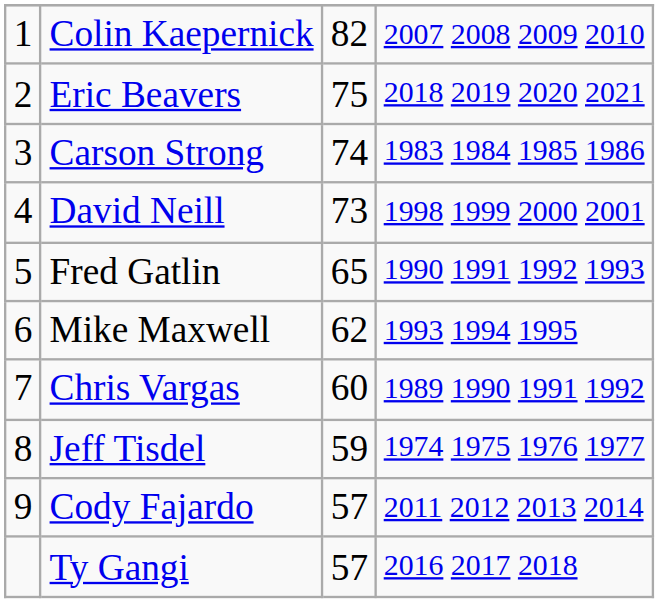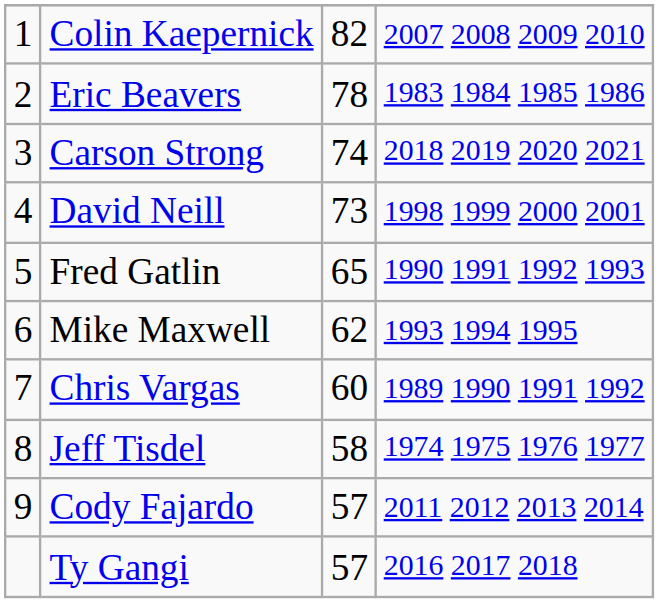 <table class="wikitable">
 <tr>
 </tr>
 <tr>
 <td>1</td>
 <td><a href='#'>Colin Kaepernick</a></td>
 <td>82</td>
 <td style="font-size:80%;"><a href='#'>2007</a> <a href='#'>2008</a> <a href='#'>2009</a> <a href='#'>2010</a></td>
 </tr>
 <tr>
 <td>2</td>
 <td><a href='#'>Eric Beavers</a></td>
-<td>75</td>
-<td style="font-size:80%;"><a href='#'>2018</a> <a href='#'>2019</a> <a href='#'>2020</a> <a href='#'>2021</a></td>
+<td>78</td>
+<td style="font-size:80%;"><a href='#'>1983</a> <a href='#'>1984</a> <a href='#'>1985</a> <a href='#'>1986</a></td>
 </tr>
 <tr>
 <td>3</td>
 <td><a href='#'>Carson Strong</a></td>
 <td>74</td>
-<td style="font-size:80%;"><a href='#'>1983</a> <a href='#'>1984</a> <a href='#'>1985</a> <a href='#'>1986</a></td>
+<td style="font-size:80%;"><a href='#'>2018</a> <a href='#'>2019</a> <a href='#'>2020</a> <a href='#'>2021</a></td>
 </tr>
 <tr>
 <td>4</td>
 <td><a href='#'>David Neill</a></td>
 <td>73</td>
 <td style="font-size:80%;"><a href='#'>1998</a> <a href='#'>1999</a> <a href='#'>2000</a> <a href='#'>2001</a></td>
 </tr>
 <tr>
 <td>5</td>
 <td>Fred Gatlin</td>
 <td>65</td>
 <td style="font-size:80%;"><a href='#'>1990</a> <a href='#'>1991</a> <a href='#'>1992</a> <a href='#'>1993</a></td>
 </tr>
 <tr>
 <td>6</td>
 <td>Mike Maxwell</td>
 <td>62</td>
 <td style="font-size:80%;"><a href='#'>1993</a> <a href='#'>1994</a> <a href='#'>1995</a></td>
 </tr>
 <tr>
 <td>7</td>
 <td><a href='#'>Chris Vargas</a></td>
 <td>60</td>
 <td style="font-size:80%;"><a href='#'>1989</a> <a href='#'>1990</a> <a href='#'>1991</a> <a href='#'>1992</a></td>
 </tr>
 <tr>
 <td>8</td>
 <td><a href='#'>Jeff Tisdel</a></td>
-<td>59</td>
+<td>58</td>
 <td style="font-size:80%;"><a href='#'>1974</a> <a href='#'>1975</a> <a href='#'>1976</a> <a href='#'>1977</a></td>
 </tr>
 <tr>
 <td>9</td>
 <td><a href='#'>Cody Fajardo</a></td>
 <td>57</td>
 <td style="font-size:80%;"><a href='#'>2011</a> <a href='#'>2012</a> <a href='#'>2013</a> <a href='#'>2014</a></td>
 </tr>
 <tr>
 <td></td>
 <td><a href='#'>Ty Gangi</a></td>
 <td>57</td>
 <td style="font-size:80%;"><a href='#'>2016</a> <a href='#'>2017</a> <a href='#'>2018</a></td>
 </tr>
 </table>
